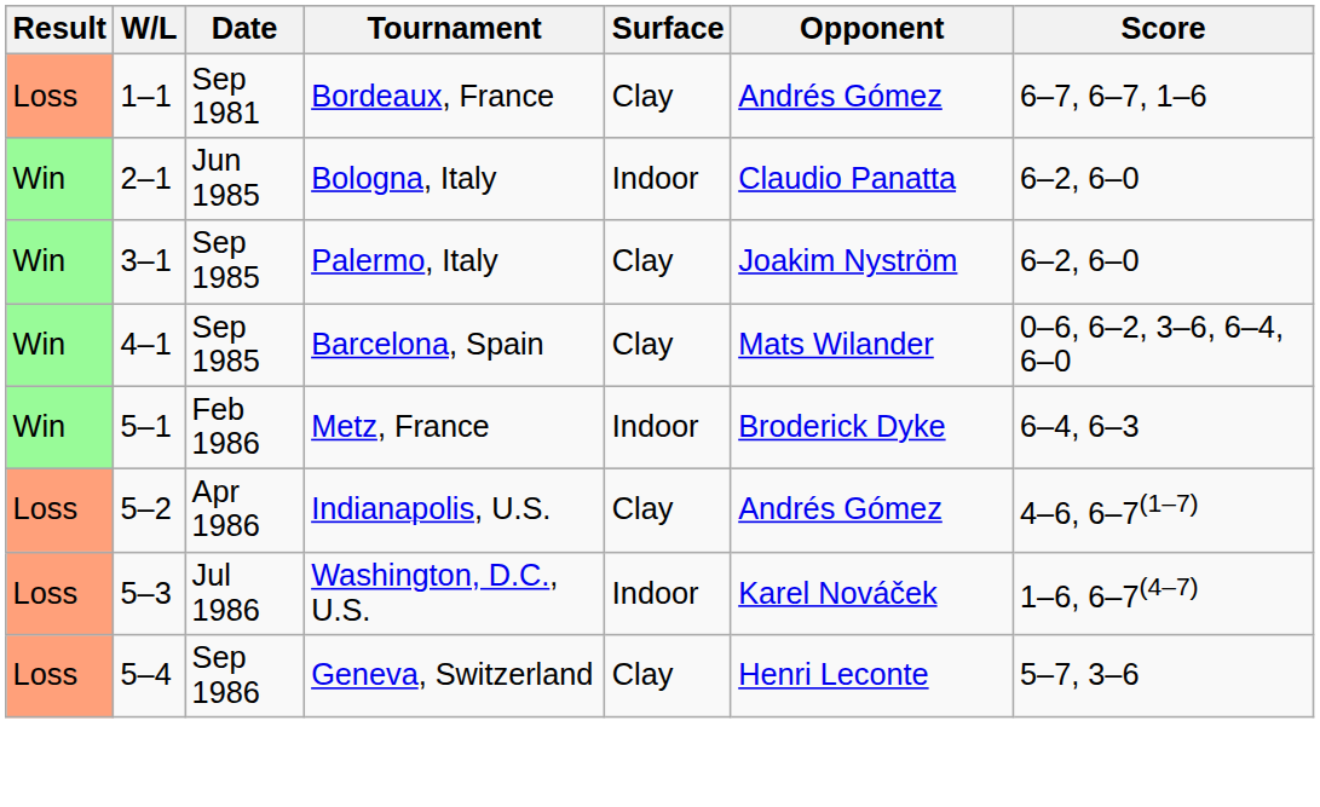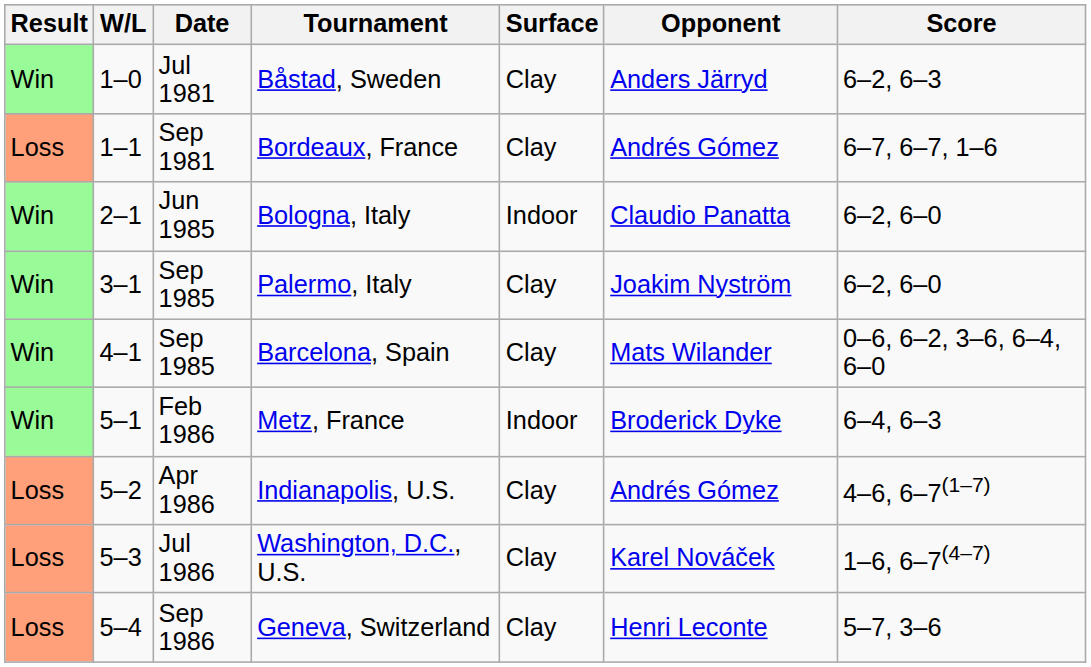 <table class="sortable wikitable">
 <tr>
 <th style="width:40px">Result</th>
 <th style="width:30px" class="unsortable">W/L</th>
 <th style="width:55px">Date</th>
 <th style="width:150px">Tournament</th>
 <th style="width:50px">Surface</th>
 <th style="width:140px">Opponent</th>
 <th style="width:150px" class="unsortable">Score</th>
+</tr>
+<tr>
+<td style="background:#98fb98;">Win</td>
+<td>1–0</td>
+<td>Jul 1981</td>
+<td><a href='#'>Båstad</a>, Sweden</td>
+<td>Clay</td>
+<td> <a href='#'>Anders Järryd</a></td>
+<td>6–2, 6–3</td>
 </tr>
 <tr>
 <td style="background:#ffa07a;">Loss</td>
 <td>1–1</td>
 <td>Sep 1981</td>
 <td><a href='#'>Bordeaux</a>, France</td>
 <td>Clay</td>
 <td> <a href='#'>Andrés Gómez</a></td>
 <td>6–7, 6–7, 1–6</td>
 </tr>
 <tr>
 <td style="background:#98fb98;">Win</td>
 <td>2–1</td>
 <td>Jun 1985</td>
 <td><a href='#'>Bologna</a>, Italy</td>
 <td>Indoor</td>
 <td> <a href='#'>Claudio Panatta</a></td>
 <td>6–2, 6–0</td>
 </tr>
 <tr>
 <td style="background:#98fb98;">Win</td>
 <td>3–1</td>
 <td>Sep 1985</td>
 <td><a href='#'>Palermo</a>, Italy</td>
 <td>Clay</td>
 <td> <a href='#'>Joakim Nyström</a></td>
 <td>6–2, 6–0</td>
 </tr>
 <tr>
 <td style="background:#98fb98;">Win</td>
 <td>4–1</td>
 <td>Sep 1985</td>
 <td><a href='#'>Barcelona</a>, Spain</td>
 <td>Clay</td>
 <td> <a href='#'>Mats Wilander</a></td>
 <td>0–6, 6–2, 3–6, 6–4, 6–0</td>
 </tr>
 <tr>
 <td style="background:#98fb98;">Win</td>
 <td>5–1</td>
 <td>Feb 1986</td>
 <td><a href='#'>Metz</a>, France</td>
 <td>Indoor</td>
 <td> <a href='#'>Broderick Dyke</a></td>
 <td>6–4, 6–3</td>
 </tr>
 <tr>
 <td style="background:#ffa07a;">Loss</td>
 <td>5–2</td>
 <td>Apr 1986</td>
 <td><a href='#'>Indianapolis</a>, U.S.</td>
 <td>Clay</td>
 <td> <a href='#'>Andrés Gómez</a></td>
 <td>4–6, 6–7<sup>(1–7)</sup></td>
 </tr>
 <tr>
 <td style="background:#ffa07a;">Loss</td>
 <td>5–3</td>
 <td>Jul 1986</td>
 <td><a href='#'>Washington, D.C.</a>, U.S.</td>
-<td>Indoor</td>
+<td>Clay</td>
 <td> <a href='#'>Karel Nováček</a></td>
 <td>1–6, 6–7<sup>(4–7)</sup></td>
 </tr>
 <tr>
 <td style="background:#ffa07a;">Loss</td>
 <td>5–4</td>
 <td>Sep 1986</td>
 <td><a href='#'>Geneva</a>, Switzerland</td>
 <td>Clay</td>
 <td> <a href='#'>Henri Leconte</a></td>
 <td>5–7, 3–6</td>
 </tr>
 </table>
